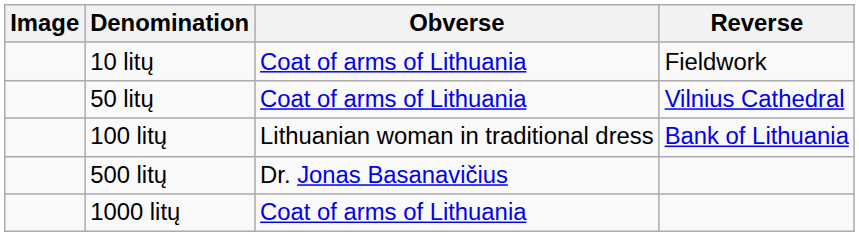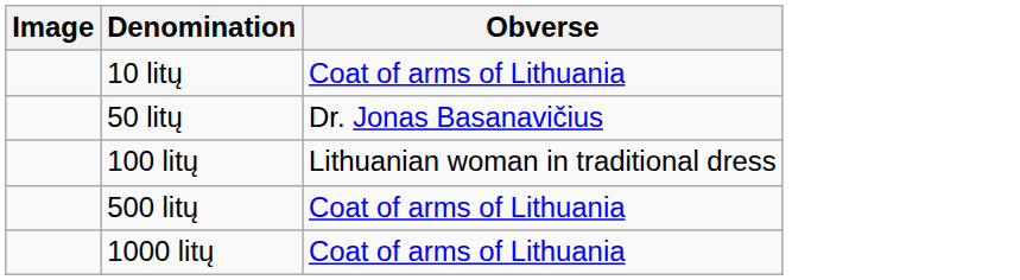 <table class="wikitable">
 <tr>
 <th>Image</th>
 <th>Denomination</th>
 <th>Obverse</th>
-<th>Reverse</th>
 </tr>
 <tr>
 <td align="center"></td>
 <td>10 litų</td>
 <td><a href='#'>Coat of arms of Lithuania</a></td>
-<td>Fieldwork</td>
 </tr>
 <tr>
 <td align="center"></td>
 <td>50 litų</td>
-<td><a href='#'>Coat of arms of Lithuania</a></td>
-<td><a href='#'>Vilnius Cathedral</a></td>
+<td>Dr. <a href='#'>Jonas Basanavičius</a></td>
 </tr>
 <tr>
 <td align="center"></td>
 <td>100 litų</td>
 <td>Lithuanian woman in traditional dress</td>
-<td><a href='#'>Bank of Lithuania</a></td>
 </tr>
 <tr>
 <td align="center"></td>
 <td>500 litų</td>
-<td>Dr. <a href='#'>Jonas Basanavičius</a></td>
-<td></td>
+<td><a href='#'>Coat of arms of Lithuania</a></td>
 </tr>
 <tr>
 <td align="center"></td>
 <td>1000 litų</td>
 <td><a href='#'>Coat of arms of Lithuania</a></td>
-<td></td>
 </tr>
 </table>
